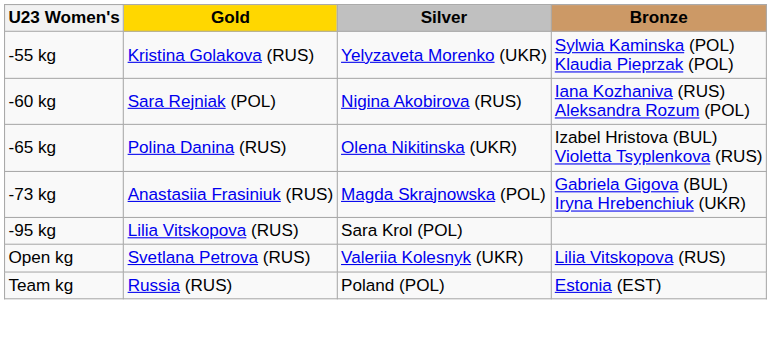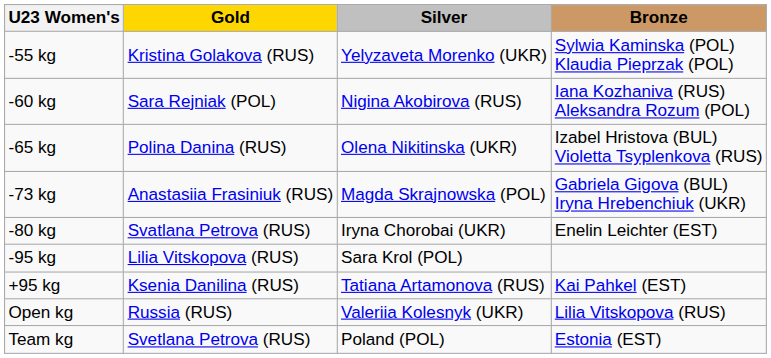 <table class="wikitable">
 <tr>
 <th>U23 Women's</th>
 <th style="background: gold">Gold</th>
 <th style="background: silver">Silver</th>
 <th style="background: #cc9966">Bronze</th>
 </tr>
 <tr>
 <td>-55 kg</td>
 <td> <a href='#'>Kristina Golakova</a> (RUS)</td>
 <td> <a href='#'>Yelyzaveta Morenko</a> (UKR)</td>
 <td> <a href='#'>Sylwia Kaminska</a> (POL) <br>  <a href='#'>Klaudia Pieprzak</a> (POL)</td>
 </tr>
 <tr>
 <td>-60 kg</td>
 <td> <a href='#'>Sara Rejniak</a> (POL)</td>
 <td> <a href='#'>Nigina Akobirova</a> (RUS)</td>
 <td> <a href='#'>Iana Kozhaniva</a> (RUS) <br>  <a href='#'>Aleksandra Rozum</a> (POL)</td>
 </tr>
 <tr>
 <td>-65 kg</td>
 <td> <a href='#'>Polina Danina</a> (RUS)</td>
 <td> <a href='#'>Olena Nikitinska</a> (UKR)</td>
 <td> Izabel Hristova (BUL) <br>  <a href='#'>Violetta Tsyplenkova</a> (RUS)</td>
 </tr>
 <tr>
 <td>-73 kg</td>
 <td> <a href='#'>Anastasiia Frasiniuk</a> (RUS)</td>
 <td> <a href='#'>Magda Skrajnowska</a> (POL)</td>
 <td> <a href='#'>Gabriela Gigova</a> (BUL) <br>  <a href='#'>Iryna Hrebenchiuk</a> (UKR)</td>
 </tr>
 <tr>
+<td>-80 kg</td>
+<td> <a href='#'>Svatlana Petrova</a> (RUS)</td>
+<td> Iryna Chorobai (UKR)</td>
+<td> Enelin Leichter (EST)</td>
+</tr>
+<tr>
 <td>-95 kg</td>
 <td> <a href='#'>Lilia Vitskopova</a> (RUS)</td>
 <td> Sara Krol (POL)</td>
 <td></td>
 </tr>
 <tr>
+<td>+95 kg</td>
+<td> <a href='#'>Ksenia Danilina</a> (RUS)</td>
+<td> <a href='#'>Tatiana Artamonova</a> (RUS)</td>
+<td> <a href='#'>Kai Pahkel</a> (EST)</td>
+</tr>
+<tr>
 <td>Open kg</td>
-<td> <a href='#'>Svetlana Petrova</a> (RUS)</td>
+<td> <a href='#'>Russia</a> (RUS)</td>
 <td> <a href='#'>Valeriia Kolesnyk</a> (UKR)</td>
 <td> <a href='#'>Lilia Vitskopova</a> (RUS)</td>
 </tr>
 <tr>
 <td>Team kg</td>
-<td> <a href='#'>Russia</a> (RUS)</td>
+<td> <a href='#'>Svetlana Petrova</a> (RUS)</td>
 <td> Poland (POL)</td>
 <td> <a href='#'>Estonia</a> (EST)</td>
 </tr>
 </table>
